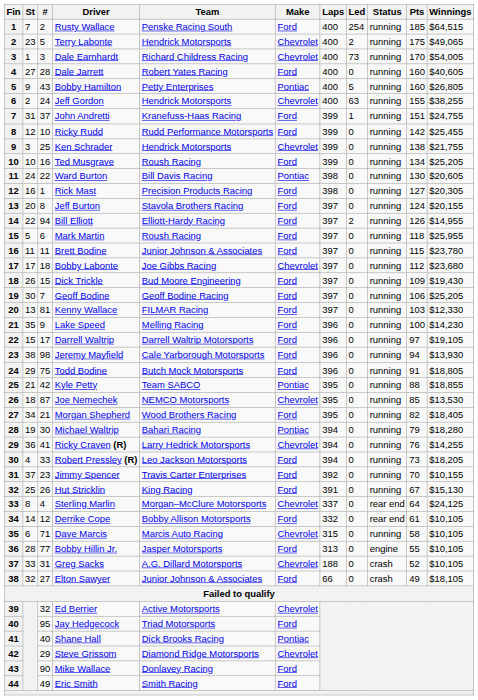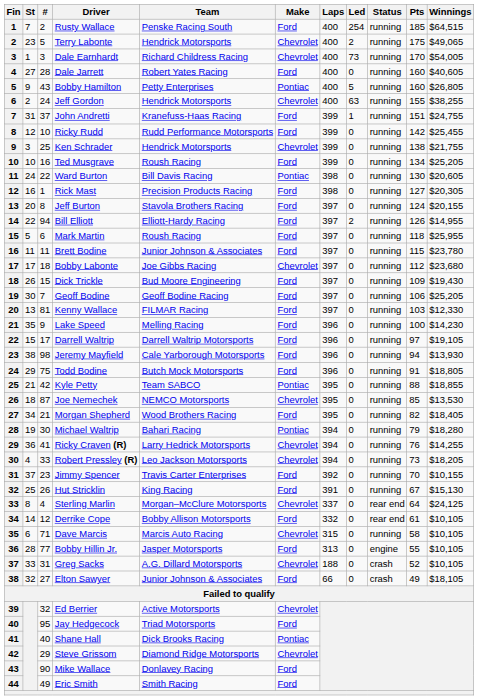 <table class="wikitable" style="font-size:95%">
 <tr>
 <th>Fin</th>
 <th>St</th>
 <th>#</th>
 <th>Driver</th>
 <th>Team</th>
 <th>Make</th>
 <th>Laps</th>
 <th>Led</th>
 <th>Status</th>
 <th>Pts</th>
 <th>Winnings</th>
 </tr>
 <tr>
 <th>1</th>
 <td>7</td>
 <td>2</td>
 <td><a href='#'>Rusty Wallace</a></td>
 <td><a href='#'>Penske Racing South</a></td>
 <td><a href='#'>Ford</a></td>
 <td>400</td>
 <td>254</td>
 <td>running</td>
 <td>185</td>
 <td>$64,515</td>
 </tr>
 <tr>
 <th>2</th>
 <td>23</td>
 <td>5</td>
 <td><a href='#'>Terry Labonte</a></td>
 <td><a href='#'>Hendrick Motorsports</a></td>
 <td><a href='#'>Chevrolet</a></td>
 <td>400</td>
 <td>2</td>
 <td>running</td>
 <td>175</td>
 <td>$49,065</td>
 </tr>
 <tr>
 <th>3</th>
 <td>1</td>
 <td>3</td>
 <td><a href='#'>Dale Earnhardt</a></td>
 <td><a href='#'>Richard Childress Racing</a></td>
 <td><a href='#'>Chevrolet</a></td>
 <td>400</td>
 <td>73</td>
 <td>running</td>
 <td>170</td>
 <td>$54,005</td>
 </tr>
 <tr>
 <th>4</th>
 <td>27</td>
 <td>28</td>
 <td><a href='#'>Dale Jarrett</a></td>
 <td><a href='#'>Robert Yates Racing</a></td>
 <td><a href='#'>Ford</a></td>
 <td>400</td>
 <td>0</td>
 <td>running</td>
 <td>160</td>
 <td>$40,605</td>
 </tr>
 <tr>
 <th>5</th>
 <td>9</td>
 <td>43</td>
 <td><a href='#'>Bobby Hamilton</a></td>
 <td><a href='#'>Petty Enterprises</a></td>
 <td><a href='#'>Pontiac</a></td>
 <td>400</td>
 <td>5</td>
 <td>running</td>
 <td>160</td>
 <td>$26,805</td>
 </tr>
 <tr>
 <th>6</th>
 <td>2</td>
 <td>24</td>
 <td><a href='#'>Jeff Gordon</a></td>
 <td><a href='#'>Hendrick Motorsports</a></td>
 <td><a href='#'>Chevrolet</a></td>
 <td>400</td>
 <td>63</td>
 <td>running</td>
 <td>155</td>
 <td>$38,255</td>
 </tr>
 <tr>
 <th>7</th>
 <td>31</td>
 <td>37</td>
 <td><a href='#'>John Andretti</a></td>
 <td><a href='#'>Kranefuss-Haas Racing</a></td>
 <td><a href='#'>Ford</a></td>
 <td>399</td>
 <td>1</td>
 <td>running</td>
 <td>151</td>
 <td>$24,755</td>
 </tr>
 <tr>
 <th>8</th>
 <td>12</td>
 <td>10</td>
 <td><a href='#'>Ricky Rudd</a></td>
 <td><a href='#'>Rudd Performance Motorsports</a></td>
 <td><a href='#'>Ford</a></td>
 <td>399</td>
 <td>0</td>
 <td>running</td>
 <td>142</td>
 <td>$25,455</td>
 </tr>
 <tr>
 <th>9</th>
 <td>3</td>
 <td>25</td>
 <td><a href='#'>Ken Schrader</a></td>
 <td><a href='#'>Hendrick Motorsports</a></td>
 <td><a href='#'>Chevrolet</a></td>
 <td>399</td>
 <td>0</td>
 <td>running</td>
 <td>138</td>
 <td>$21,755</td>
 </tr>
 <tr>
 <th>10</th>
 <td>10</td>
 <td>16</td>
 <td><a href='#'>Ted Musgrave</a></td>
 <td><a href='#'>Roush Racing</a></td>
 <td><a href='#'>Ford</a></td>
 <td>399</td>
 <td>0</td>
 <td>running</td>
 <td>134</td>
 <td>$25,205</td>
 </tr>
 <tr>
 <th>11</th>
 <td>24</td>
 <td>22</td>
 <td><a href='#'>Ward Burton</a></td>
 <td><a href='#'>Bill Davis Racing</a></td>
 <td><a href='#'>Pontiac</a></td>
 <td>398</td>
 <td>0</td>
 <td>running</td>
 <td>130</td>
 <td>$20,605</td>
 </tr>
 <tr>
 <th>12</th>
 <td>16</td>
 <td>1</td>
 <td><a href='#'>Rick Mast</a></td>
 <td><a href='#'>Precision Products Racing</a></td>
 <td><a href='#'>Ford</a></td>
 <td>398</td>
 <td>0</td>
 <td>running</td>
 <td>127</td>
 <td>$20,305</td>
 </tr>
 <tr>
 <th>13</th>
 <td>20</td>
 <td>8</td>
 <td><a href='#'>Jeff Burton</a></td>
 <td><a href='#'>Stavola Brothers Racing</a></td>
 <td><a href='#'>Ford</a></td>
 <td>397</td>
 <td>0</td>
 <td>running</td>
 <td>124</td>
 <td>$20,155</td>
 </tr>
 <tr>
 <th>14</th>
 <td>22</td>
 <td>94</td>
 <td><a href='#'>Bill Elliott</a></td>
 <td><a href='#'>Elliott-Hardy Racing</a></td>
 <td><a href='#'>Ford</a></td>
 <td>397</td>
 <td>2</td>
 <td>running</td>
 <td>126</td>
 <td>$14,955</td>
 </tr>
 <tr>
 <th>15</th>
 <td>5</td>
 <td>6</td>
 <td><a href='#'>Mark Martin</a></td>
 <td><a href='#'>Roush Racing</a></td>
 <td><a href='#'>Ford</a></td>
 <td>397</td>
 <td>0</td>
 <td>running</td>
 <td>118</td>
 <td>$25,955</td>
 </tr>
 <tr>
 <th>16</th>
 <td>11</td>
 <td>11</td>
 <td><a href='#'>Brett Bodine</a></td>
 <td><a href='#'>Junior Johnson & Associates</a></td>
 <td><a href='#'>Ford</a></td>
 <td>397</td>
 <td>0</td>
 <td>running</td>
 <td>115</td>
 <td>$23,780</td>
 </tr>
 <tr>
 <th>17</th>
 <td>17</td>
 <td>18</td>
 <td><a href='#'>Bobby Labonte</a></td>
 <td><a href='#'>Joe Gibbs Racing</a></td>
 <td><a href='#'>Chevrolet</a></td>
 <td>397</td>
 <td>0</td>
 <td>running</td>
 <td>112</td>
 <td>$23,680</td>
 </tr>
 <tr>
 <th>18</th>
 <td>26</td>
 <td>15</td>
 <td><a href='#'>Dick Trickle</a></td>
 <td><a href='#'>Bud Moore Engineering</a></td>
 <td><a href='#'>Ford</a></td>
 <td>397</td>
 <td>0</td>
 <td>running</td>
 <td>109</td>
 <td>$19,430</td>
 </tr>
 <tr>
 <th>19</th>
 <td>30</td>
 <td>7</td>
 <td><a href='#'>Geoff Bodine</a></td>
 <td><a href='#'>Geoff Bodine Racing</a></td>
 <td><a href='#'>Ford</a></td>
 <td>397</td>
 <td>0</td>
 <td>running</td>
 <td>106</td>
 <td>$25,205</td>
 </tr>
 <tr>
 <th>20</th>
 <td>13</td>
 <td>81</td>
 <td><a href='#'>Kenny Wallace</a></td>
 <td><a href='#'>FILMAR Racing</a></td>
 <td><a href='#'>Ford</a></td>
 <td>397</td>
 <td>0</td>
 <td>running</td>
 <td>103</td>
 <td>$12,330</td>
 </tr>
 <tr>
 <th>21</th>
 <td>35</td>
 <td>9</td>
 <td><a href='#'>Lake Speed</a></td>
 <td><a href='#'>Melling Racing</a></td>
 <td><a href='#'>Ford</a></td>
 <td>396</td>
 <td>0</td>
 <td>running</td>
 <td>100</td>
 <td>$14,230</td>
 </tr>
 <tr>
 <th>22</th>
 <td>15</td>
 <td>17</td>
 <td><a href='#'>Darrell Waltrip</a></td>
 <td><a href='#'>Darrell Waltrip Motorsports</a></td>
 <td><a href='#'>Ford</a></td>
 <td>396</td>
 <td>0</td>
 <td>running</td>
 <td>97</td>
 <td>$19,105</td>
 </tr>
 <tr>
 <th>23</th>
 <td>38</td>
 <td>98</td>
 <td><a href='#'>Jeremy Mayfield</a></td>
 <td><a href='#'>Cale Yarborough Motorsports</a></td>
 <td><a href='#'>Ford</a></td>
 <td>396</td>
 <td>0</td>
 <td>running</td>
 <td>94</td>
 <td>$13,930</td>
 </tr>
 <tr>
 <th>24</th>
 <td>29</td>
 <td>75</td>
 <td><a href='#'>Todd Bodine</a></td>
 <td><a href='#'>Butch Mock Motorsports</a></td>
 <td><a href='#'>Ford</a></td>
 <td>396</td>
 <td>0</td>
 <td>running</td>
 <td>91</td>
 <td>$18,805</td>
 </tr>
 <tr>
 <th>25</th>
 <td>21</td>
 <td>42</td>
 <td><a href='#'>Kyle Petty</a></td>
 <td><a href='#'>Team SABCO</a></td>
 <td><a href='#'>Pontiac</a></td>
 <td>395</td>
 <td>0</td>
 <td>running</td>
 <td>88</td>
 <td>$18,855</td>
 </tr>
 <tr>
 <th>26</th>
 <td>18</td>
 <td>87</td>
 <td><a href='#'>Joe Nemechek</a></td>
 <td><a href='#'>NEMCO Motorsports</a></td>
 <td><a href='#'>Chevrolet</a></td>
 <td>395</td>
 <td>0</td>
 <td>running</td>
 <td>85</td>
 <td>$13,530</td>
 </tr>
 <tr>
 <th>27</th>
 <td>34</td>
 <td>21</td>
 <td><a href='#'>Morgan Shepherd</a></td>
 <td><a href='#'>Wood Brothers Racing</a></td>
 <td><a href='#'>Ford</a></td>
 <td>395</td>
 <td>0</td>
 <td>running</td>
 <td>82</td>
 <td>$18,405</td>
 </tr>
 <tr>
 <th>28</th>
 <td>19</td>
 <td>30</td>
 <td><a href='#'>Michael Waltrip</a></td>
 <td><a href='#'>Bahari Racing</a></td>
 <td><a href='#'>Pontiac</a></td>
 <td>394</td>
 <td>0</td>
 <td>running</td>
 <td>79</td>
 <td>$18,280</td>
 </tr>
 <tr>
 <th>29</th>
 <td>36</td>
 <td>41</td>
 <td><a href='#'>Ricky Craven</a> <strong>(R)</strong></td>
 <td><a href='#'>Larry Hedrick Motorsports</a></td>
 <td><a href='#'>Chevrolet</a></td>
 <td>394</td>
 <td>0</td>
 <td>running</td>
 <td>76</td>
 <td>$14,255</td>
 </tr>
 <tr>
 <th>30</th>
 <td>4</td>
 <td>33</td>
 <td><a href='#'>Robert Pressley</a> <strong>(R)</strong></td>
 <td><a href='#'>Leo Jackson Motorsports</a></td>
-<td><a href='#'>Ford</a></td>
+<td><a href='#'>Chevrolet</a></td>
 <td>394</td>
 <td>0</td>
 <td>running</td>
 <td>73</td>
 <td>$18,205</td>
 </tr>
 <tr>
 <th>31</th>
 <td>37</td>
 <td>23</td>
 <td><a href='#'>Jimmy Spencer</a></td>
 <td><a href='#'>Travis Carter Enterprises</a></td>
 <td><a href='#'>Ford</a></td>
 <td>392</td>
 <td>0</td>
 <td>running</td>
 <td>70</td>
 <td>$10,155</td>
 </tr>
 <tr>
 <th>32</th>
 <td>25</td>
 <td>26</td>
 <td><a href='#'>Hut Stricklin</a></td>
 <td><a href='#'>King Racing</a></td>
 <td><a href='#'>Ford</a></td>
 <td>391</td>
 <td>0</td>
 <td>running</td>
 <td>67</td>
 <td>$15,130</td>
 </tr>
 <tr>
 <th>33</th>
 <td>8</td>
 <td>4</td>
 <td><a href='#'>Sterling Marlin</a></td>
 <td><a href='#'>Morgan–McClure Motorsports</a></td>
 <td><a href='#'>Chevrolet</a></td>
 <td>337</td>
 <td>0</td>
 <td>rear end</td>
 <td>64</td>
 <td>$24,125</td>
 </tr>
 <tr>
 <th>34</th>
 <td>14</td>
 <td>12</td>
 <td><a href='#'>Derrike Cope</a></td>
 <td><a href='#'>Bobby Allison Motorsports</a></td>
 <td><a href='#'>Ford</a></td>
 <td>332</td>
 <td>0</td>
 <td>rear end</td>
 <td>61</td>
 <td>$10,105</td>
 </tr>
 <tr>
 <th>35</th>
 <td>6</td>
 <td>71</td>
 <td><a href='#'>Dave Marcis</a></td>
 <td><a href='#'>Marcis Auto Racing</a></td>
 <td><a href='#'>Chevrolet</a></td>
 <td>315</td>
 <td>0</td>
 <td>running</td>
 <td>58</td>
 <td>$10,105</td>
 </tr>
 <tr>
 <th>36</th>
 <td>28</td>
 <td>77</td>
 <td><a href='#'>Bobby Hillin Jr.</a></td>
 <td><a href='#'>Jasper Motorsports</a></td>
 <td><a href='#'>Ford</a></td>
 <td>313</td>
 <td>0</td>
 <td>engine</td>
 <td>55</td>
 <td>$10,105</td>
 </tr>
 <tr>
 <th>37</th>
 <td>33</td>
 <td>31</td>
 <td><a href='#'>Greg Sacks</a></td>
 <td><a href='#'>A.G. Dillard Motorsports</a></td>
 <td><a href='#'>Chevrolet</a></td>
 <td>188</td>
 <td>0</td>
 <td>crash</td>
 <td>52</td>
 <td>$10,105</td>
 </tr>
 <tr>
 <th>38</th>
 <td>32</td>
 <td>27</td>
 <td><a href='#'>Elton Sawyer</a></td>
 <td><a href='#'>Junior Johnson & Associates</a></td>
 <td><a href='#'>Ford</a></td>
 <td>66</td>
 <td>0</td>
 <td>crash</td>
 <td>49</td>
 <td>$18,105</td>
 </tr>
 <tr>
 <th colspan="11">Failed to qualify</th>
 </tr>
 <tr>
 <th>39</th>
 <th rowspan="6"></th>
 <td>32</td>
 <td><a href='#'>Ed Berrier</a></td>
 <td><a href='#'>Active Motorsports</a></td>
 <td><a href='#'>Chevrolet</a></td>
 <th colspan="5" rowspan="6"></th>
 </tr>
 <tr>
 <th>40</th>
 <td>95</td>
 <td><a href='#'>Jay Hedgecock</a></td>
 <td><a href='#'>Triad Motorsports</a></td>
 <td><a href='#'>Ford</a></td>
 </tr>
 <tr>
 <th>41</th>
 <td>40</td>
 <td><a href='#'>Shane Hall</a></td>
 <td><a href='#'>Dick Brooks Racing</a></td>
 <td><a href='#'>Pontiac</a></td>
 </tr>
 <tr>
 <th>42</th>
 <td>29</td>
 <td><a href='#'>Steve Grissom</a></td>
 <td><a href='#'>Diamond Ridge Motorsports</a></td>
 <td><a href='#'>Chevrolet</a></td>
 </tr>
 <tr>
 <th>43</th>
 <td>90</td>
 <td><a href='#'>Mike Wallace</a></td>
 <td><a href='#'>Donlavey Racing</a></td>
 <td><a href='#'>Ford</a></td>
 </tr>
 <tr>
 <th>44</th>
 <td>49</td>
 <td><a href='#'>Eric Smith</a></td>
 <td><a href='#'>Smith Racing</a></td>
 <td><a href='#'>Ford</a></td>
 </tr>
 <tr>
 <th colspan="11"></th>
 </tr>
 </table>
